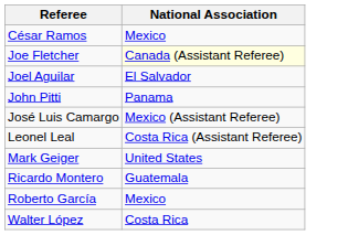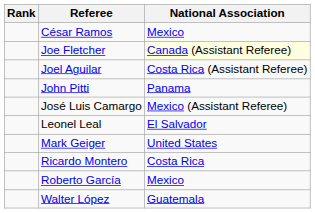 <table class="wikitable">
 <tr>
+<th>Rank</th>
 <th>Referee</th>
 <th>National Association</th>
 </tr>
 <tr>
+<td></td>
 <td><a href='#'>César Ramos</a></td>
 <td><a href='#'>Mexico</a></td>
 </tr>
 <tr>
+<td></td>
 <td><a href='#'>Joe Fletcher</a></td>
 <td style="background: lightyellow;"><a href='#'>Canada</a> (Assistant Referee)</td>
 </tr>
 <tr>
+<td></td>
 <td><a href='#'>Joel Aguilar</a></td>
-<td><a href='#'>El Salvador</a></td>
+<td><a href='#'>Costa Rica</a> (Assistant Referee)</td>
 </tr>
 <tr>
+<td></td>
 <td><a href='#'>John Pitti</a></td>
 <td><a href='#'>Panama</a></td>
 </tr>
 <tr>
+<td></td>
 <td>José Luis Camargo</td>
 <td><a href='#'>Mexico</a> (Assistant Referee)</td>
 </tr>
 <tr>
+<td></td>
 <td>Leonel Leal</td>
-<td><a href='#'>Costa Rica</a> (Assistant Referee)</td>
+<td><a href='#'>El Salvador</a></td>
 </tr>
 <tr>
+<td></td>
 <td><a href='#'>Mark Geiger</a></td>
 <td><a href='#'>United States</a></td>
 </tr>
 <tr>
+<td></td>
 <td><a href='#'>Ricardo Montero</a></td>
-<td><a href='#'>Guatemala</a></td>
+<td><a href='#'>Costa Rica</a></td>
 </tr>
 <tr>
+<td></td>
 <td><a href='#'>Roberto García</a></td>
 <td><a href='#'>Mexico</a></td>
 </tr>
 <tr>
+<td></td>
 <td><a href='#'>Walter López</a></td>
-<td><a href='#'>Costa Rica</a></td>
+<td><a href='#'>Guatemala</a></td>
 </tr>
 </table>
